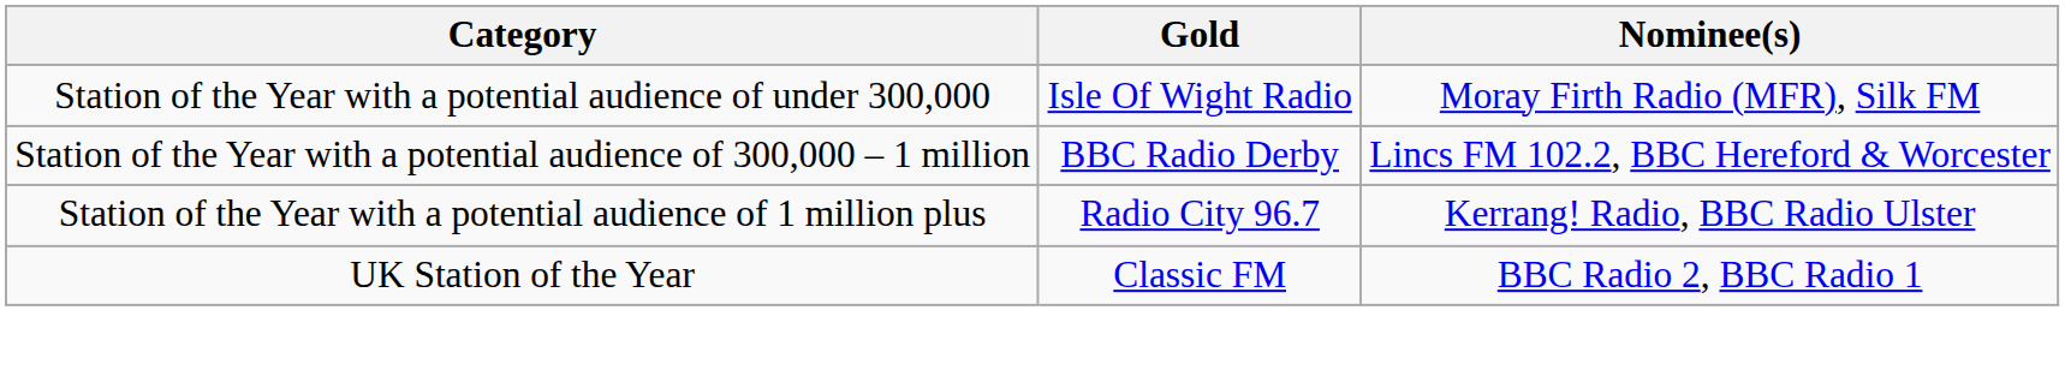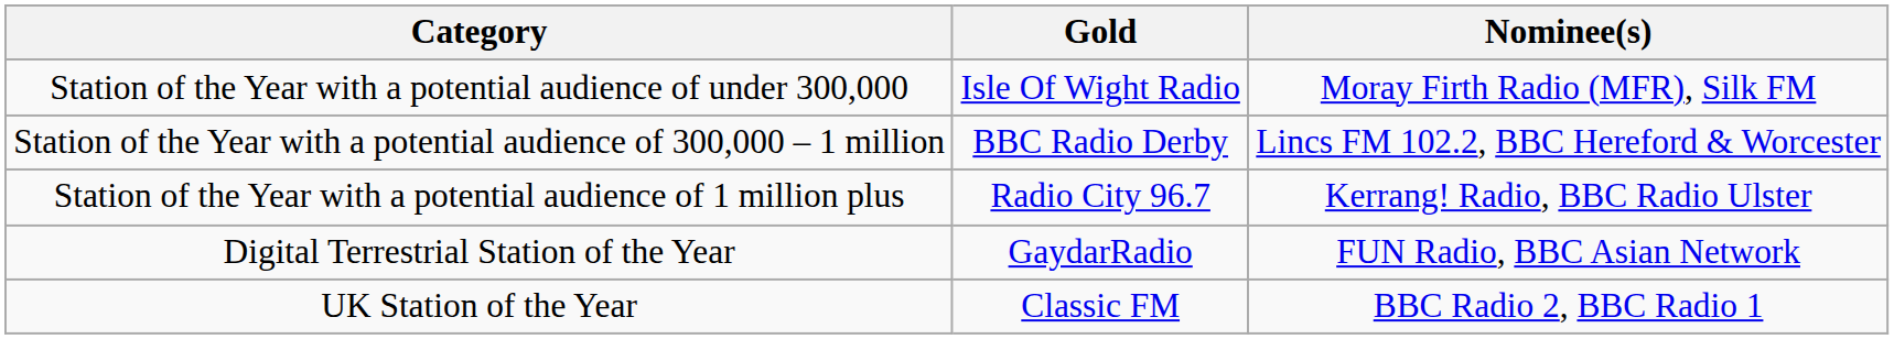 <table class="wikitable" style="text-align: center">
 <tr>
 <th>Category</th>
 <th>Gold</th>
 <th>Nominee(s)</th>
 </tr>
 <tr>
 <td>Station of the Year with a potential audience of under 300,000</td>
 <td><a href='#'>Isle Of Wight Radio</a></td>
 <td><a href='#'>Moray Firth Radio (MFR)</a>, <a href='#'>Silk FM</a></td>
 </tr>
 <tr>
 <td>Station of the Year with a potential audience of 300,000 – 1 million</td>
 <td><a href='#'>BBC Radio Derby</a></td>
 <td><a href='#'>Lincs FM 102.2</a>, <a href='#'>BBC Hereford & Worcester</a></td>
 </tr>
 <tr>
 <td>Station of the Year with a potential audience of 1 million plus</td>
 <td><a href='#'>Radio City 96.7</a></td>
 <td><a href='#'>Kerrang! Radio</a>, <a href='#'>BBC Radio Ulster</a></td>
 </tr>
 <tr>
+<td>Digital Terrestrial Station of the Year</td>
+<td><a href='#'>GaydarRadio</a></td>
+<td><a href='#'>FUN Radio</a>, <a href='#'>BBC Asian Network</a></td>
+</tr>
+<tr>
 <td>UK Station of the Year</td>
 <td><a href='#'>Classic FM</a></td>
 <td><a href='#'>BBC Radio 2</a>, <a href='#'>BBC Radio 1</a></td>
 </tr>
 </table>
